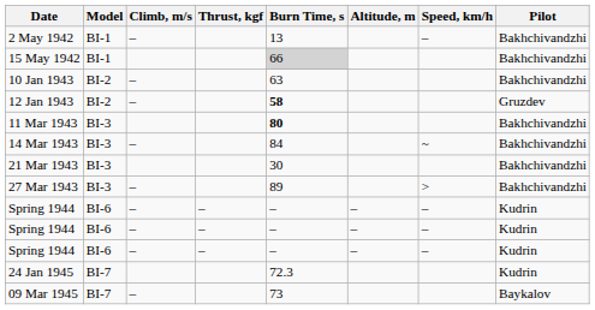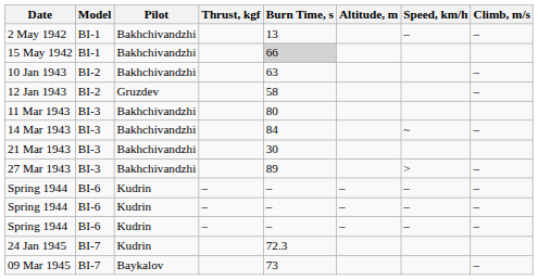 <table class="wikitable">
 <tr>
 <th>Date</th>
 <th>Model</th>
-<th>Climb, m/s</th>
+<th>Pilot</th>
 <th>Thrust, kgf</th>
 <th>Burn Time, s</th>
 <th>Altitude, m</th>
 <th>Speed, km/h</th>
-<th>Pilot</th>
+<th>Climb, m/s</th>
 </tr>
 <tr>
 <td>2 May 1942</td>
 <td>BI-1</td>
-<td>–</td>
+<td>Bakhchivandzhi</td>
 <td></td>
 <td>13</td>
 <td></td>
 <td>–</td>
-<td>Bakhchivandzhi</td>
+<td>–</td>
 </tr>
 <tr>
 <td>15 May 1942</td>
 <td>BI-1</td>
-<td></td>
+<td>Bakhchivandzhi</td>
 <td></td>
 <td style="background: lightgrey;">66</td>
 <td></td>
 <td></td>
-<td>Bakhchivandzhi</td>
+<td></td>
 </tr>
 <tr>
 <td>10 Jan 1943</td>
 <td>BI-2</td>
-<td>–</td>
+<td>Bakhchivandzhi</td>
 <td></td>
 <td>63</td>
 <td></td>
 <td></td>
-<td>Bakhchivandzhi</td>
+<td>–</td>
 </tr>
 <tr>
 <td>12 Jan 1943</td>
 <td>BI-2</td>
-<td>–</td>
+<td>Gruzdev</td>
 <td></td>
-<td><strong>58</strong></td>
+<td>58</td>
 <td></td>
 <td></td>
-<td>Gruzdev</td>
+<td>–</td>
 </tr>
 <tr>
 <td>11 Mar 1943</td>
 <td>BI-3</td>
+<td>Bakhchivandzhi</td>
+<td></td>
+<td>80</td>
 <td></td>
 <td></td>
-<td><strong>80</strong></td>
 <td></td>
-<td></td>
-<td>Bakhchivandzhi</td>
 </tr>
 <tr>
 <td>14 Mar 1943</td>
 <td>BI-3</td>
-<td>–</td>
+<td>Bakhchivandzhi</td>
 <td></td>
 <td>84</td>
 <td></td>
 <td>~</td>
-<td>Bakhchivandzhi</td>
+<td>–</td>
 </tr>
 <tr>
 <td>21 Mar 1943</td>
 <td>BI-3</td>
-<td></td>
+<td>Bakhchivandzhi</td>
 <td></td>
 <td>30</td>
 <td></td>
 <td></td>
-<td>Bakhchivandzhi</td>
+<td></td>
 </tr>
 <tr>
 <td>27 Mar 1943</td>
 <td>BI-3</td>
-<td>–</td>
+<td>Bakhchivandzhi</td>
 <td></td>
 <td>89</td>
 <td></td>
 <td>></td>
-<td>Bakhchivandzhi</td>
+<td>–</td>
 </tr>
 <tr>
 <td>Spring 1944</td>
 <td>BI-6</td>
+<td>Kudrin</td>
 <td>–</td>
 <td>–</td>
 <td>–</td>
 <td>–</td>
 <td>–</td>
-<td>Kudrin</td>
 </tr>
 <tr>
 <td>Spring 1944</td>
 <td>BI-6</td>
+<td>Kudrin</td>
 <td>–</td>
 <td>–</td>
 <td>–</td>
 <td>–</td>
 <td>–</td>
-<td>Kudrin</td>
 </tr>
 <tr>
 <td>Spring 1944</td>
 <td>BI-6</td>
+<td>Kudrin</td>
 <td>–</td>
 <td>–</td>
 <td>–</td>
 <td>–</td>
 <td>–</td>
-<td>Kudrin</td>
 </tr>
 <tr>
 <td>24 Jan 1945</td>
 <td>BI-7</td>
-<td></td>
+<td>Kudrin</td>
 <td></td>
 <td>72.3</td>
 <td></td>
 <td></td>
-<td>Kudrin</td>
+<td></td>
 </tr>
 <tr>
 <td>09 Mar 1945</td>
 <td>BI-7</td>
-<td>–</td>
+<td>Baykalov</td>
 <td></td>
 <td>73</td>
 <td></td>
 <td></td>
-<td>Baykalov</td>
+<td>–</td>
 </tr>
 </table>
